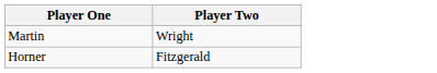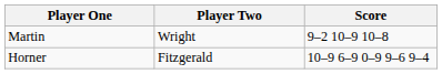 <table class="wikitable">
 <tr>
 <th width=170>Player One</th>
 <th width=170>Player Two</th>
+<th width=150>Score</th>
 </tr>
 <tr>
 <td> Martin</td>
 <td> Wright</td>
+<td>9–2 10–9 10–8</td>
 </tr>
 <tr>
 <td> Horner</td>
 <td> Fitzgerald</td>
+<td>10–9 6–9 0–9 9–6 9–4</td>
 </tr>
 </table>
